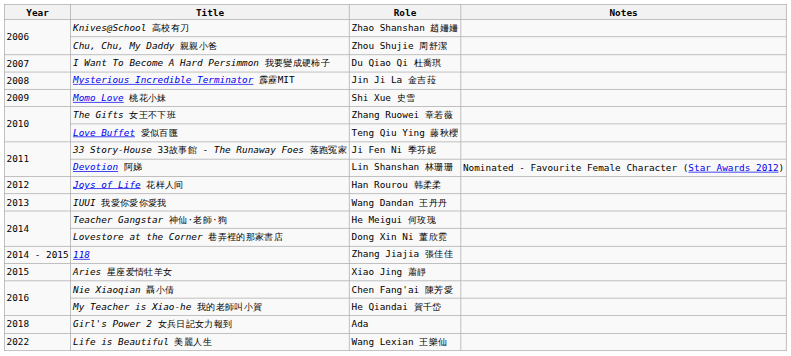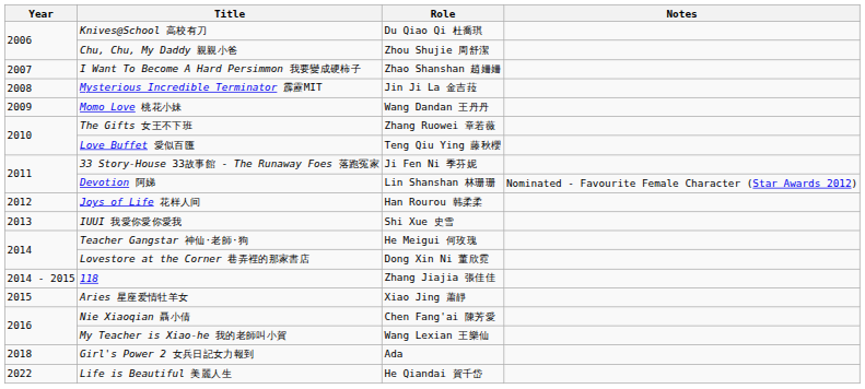 <table class="wikitable">
 <tr>
 <th>Year</th>
 <th>Title</th>
 <th>Role</th>
 <th>Notes</th>
 </tr>
 <tr>
 <td rowspan="2">2006</td>
 <td><em>Knives@School</em> 高校有刀</td>
-<td>Zhao Shanshan 趙姍姍</td>
+<td>Du Qiao Qi 杜喬琪</td>
 <td></td>
 </tr>
 <tr>
 <td><em>Chu, Chu, My Daddy</em> 親親小爸</td>
 <td>Zhou Shujie 周舒潔</td>
 <td></td>
 </tr>
 <tr>
 <td>2007</td>
 <td><em>I Want To Become A Hard Persimmon</em> 我要變成硬柿子</td>
-<td>Du Qiao Qi 杜喬琪</td>
+<td>Zhao Shanshan 趙姍姍</td>
 <td></td>
 </tr>
 <tr>
 <td>2008</td>
 <td><em><a href='#'>Mysterious Incredible Terminator</a></em> 霹靂MIT</td>
 <td>Jin Ji La 金吉菈</td>
 <td></td>
 </tr>
 <tr>
 <td>2009</td>
 <td><em><a href='#'>Momo Love</a></em> 桃花小妹</td>
-<td>Shi Xue 史雪</td>
+<td>Wang Dandan  王丹丹</td>
 <td></td>
 </tr>
 <tr>
 <td rowspan="2">2010</td>
 <td><em>The Gifts</em> 女王不下班</td>
 <td>Zhang Ruowei 章若薇</td>
 <td></td>
 </tr>
 <tr>
 <td><em><a href='#'>Love Buffet</a></em>  愛似百匯</td>
 <td>Teng Qiu Ying 藤秋櫻</td>
 <td></td>
 </tr>
 <tr>
 <td rowspan="2">2011</td>
 <td><em>33 Story-House</em> 33故事館 - <em>The Runaway Foes</em> 落跑冤家</td>
 <td>Ji Fen Ni  季芬妮</td>
 <td></td>
 </tr>
 <tr>
 <td><em><a href='#'>Devotion</a></em> 阿娣</td>
 <td>Lin Shanshan 林珊珊</td>
 <td>Nominated - Favourite Female Character (<a href='#'>Star Awards 2012</a>)</td>
 </tr>
 <tr>
 <td>2012</td>
 <td><em><a href='#'>Joys of Life</a></em> 花样人间</td>
 <td>Han Rourou 韩柔柔</td>
 <td></td>
 </tr>
 <tr>
 <td>2013</td>
 <td><em>IUUI</em> 我愛你愛你愛我</td>
-<td>Wang Dandan  王丹丹</td>
+<td>Shi Xue 史雪</td>
 <td></td>
 </tr>
 <tr>
 <td rowspan="2">2014</td>
 <td><em>Teacher Gangstar</em> 神仙·老師·狗</td>
 <td>He Meigui  何玫瑰</td>
 <td></td>
 </tr>
 <tr>
 <td><em>Lovestore at the Corner</em> 巷弄裡的那家書店</td>
 <td>Dong Xin Ni 董欣霓</td>
 <td></td>
 </tr>
 <tr>
 <td>2014 - 2015</td>
 <td><em><a href='#'>118</a></em></td>
 <td>Zhang Jiajia 張佳佳</td>
 <td></td>
 </tr>
 <tr>
 <td>2015</td>
 <td><em>Aries</em> 星座爱情牡羊女</td>
 <td>Xiao Jing 蕭靜</td>
 <td></td>
 </tr>
 <tr>
 <td rowspan="2">2016</td>
 <td><em>Nie Xiaoqian</em> 聶小倩</td>
 <td>Chen Fang'ai 陳芳愛</td>
 <td></td>
 </tr>
 <tr>
 <td><em>My Teacher is Xiao-he</em> 我的老師叫小賀</td>
-<td>He Qiandai 賀千岱</td>
+<td>Wang Lexian 王樂仙</td>
 <td></td>
 </tr>
 <tr>
 <td>2018</td>
 <td><em>Girl's Power 2</em> 女兵日記女力報到</td>
 <td>Ada</td>
 <td></td>
 </tr>
 <tr>
 <td>2022</td>
 <td><em>Life is Beautiful</em> 美麗人生</td>
-<td>Wang Lexian 王樂仙</td>
+<td>He Qiandai 賀千岱</td>
 <td></td>
 </tr>
 </table>
